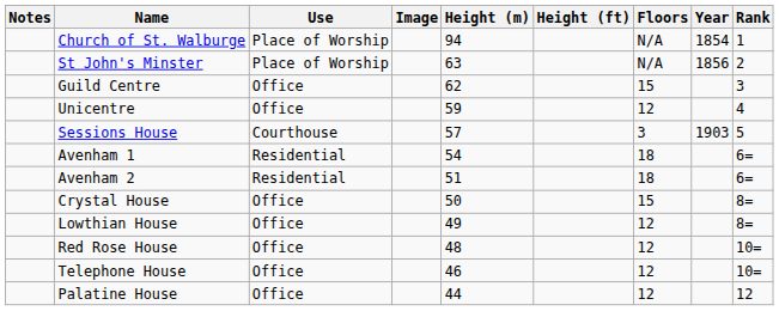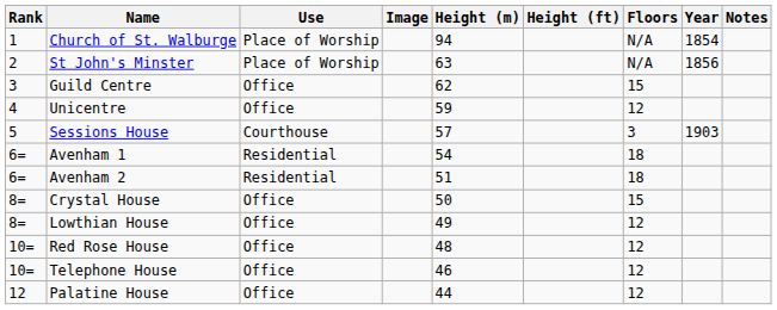 <table class="wikitable">
 <tr>
-<th>Notes</th>
+<th>Rank</th>
 <th>Name</th>
 <th>Use</th>
 <th>Image</th>
 <th>Height (m)</th>
 <th>Height (ft)</th>
 <th>Floors</th>
 <th>Year</th>
-<th>Rank</th>
+<th>Notes</th>
 </tr>
 <tr>
-<td></td>
+<td>1</td>
 <td><a href='#'>Church of St. Walburge</a></td>
 <td>Place of Worship</td>
 <td></td>
 <td>94</td>
 <td></td>
 <td>N/A</td>
 <td>1854</td>
-<td>1</td>
+<td></td>
 </tr>
 <tr>
-<td></td>
+<td>2</td>
 <td><a href='#'>St John's Minster</a></td>
 <td>Place of Worship</td>
 <td></td>
 <td>63</td>
 <td></td>
 <td>N/A</td>
 <td>1856</td>
-<td>2</td>
+<td></td>
 </tr>
 <tr>
-<td></td>
+<td>3</td>
 <td>Guild Centre</td>
 <td>Office</td>
 <td></td>
 <td>62</td>
 <td></td>
 <td>15</td>
 <td></td>
-<td>3</td>
+<td></td>
 </tr>
 <tr>
-<td></td>
+<td>4</td>
 <td>Unicentre</td>
 <td>Office</td>
 <td></td>
 <td>59</td>
 <td></td>
 <td>12</td>
 <td></td>
-<td>4</td>
+<td></td>
 </tr>
 <tr>
-<td></td>
+<td>5</td>
 <td><a href='#'>Sessions House</a></td>
 <td>Courthouse</td>
 <td></td>
 <td>57</td>
 <td></td>
 <td>3</td>
 <td>1903</td>
-<td>5</td>
+<td></td>
 </tr>
 <tr>
-<td></td>
+<td>6=</td>
 <td>Avenham 1</td>
 <td>Residential</td>
 <td></td>
 <td>54</td>
 <td></td>
 <td>18</td>
 <td></td>
-<td>6=</td>
+<td></td>
 </tr>
 <tr>
-<td></td>
+<td>6=</td>
 <td>Avenham 2</td>
 <td>Residential</td>
 <td></td>
 <td>51</td>
 <td></td>
 <td>18</td>
 <td></td>
-<td>6=</td>
+<td></td>
 </tr>
 <tr>
-<td></td>
+<td>8=</td>
 <td>Crystal House</td>
 <td>Office</td>
 <td></td>
 <td>50</td>
 <td></td>
 <td>15</td>
 <td></td>
-<td>8=</td>
+<td></td>
 </tr>
 <tr>
-<td></td>
+<td>8=</td>
 <td>Lowthian House</td>
 <td>Office</td>
 <td></td>
 <td>49</td>
 <td></td>
 <td>12</td>
 <td></td>
-<td>8=</td>
+<td></td>
 </tr>
 <tr>
-<td></td>
+<td>10=</td>
 <td>Red Rose House</td>
 <td>Office</td>
 <td></td>
 <td>48</td>
 <td></td>
 <td>12</td>
 <td></td>
-<td>10=</td>
+<td></td>
 </tr>
 <tr>
-<td></td>
+<td>10=</td>
 <td>Telephone House</td>
 <td>Office</td>
 <td></td>
 <td>46</td>
 <td></td>
 <td>12</td>
 <td></td>
-<td>10=</td>
+<td></td>
 </tr>
 <tr>
-<td></td>
+<td>12</td>
 <td>Palatine House</td>
 <td>Office</td>
 <td></td>
 <td>44</td>
 <td></td>
 <td>12</td>
 <td></td>
-<td>12</td>
+<td></td>
 </tr>
 </table>
